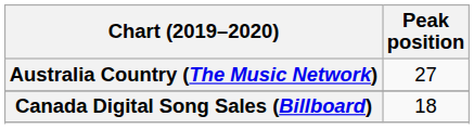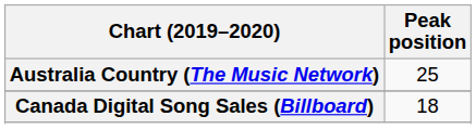 <table class="wikitable sortable plainrowheaders" style="text-align:center">
 <tr>
 <th scope="col">Chart (2019–2020)</th>
 <th scope="col">Peak<br>position</th>
 </tr>
 <tr>
 <th scope="row">Australia Country (<em><a href='#'>The Music Network</a></em>)</th>
-<td>27</td>
+<td>25</td>
 </tr>
 <tr>
 </tr>
 <tr>
 <th scope="row">Canada Digital Song Sales (<em><a href='#'>Billboard</a></em>)</th>
 <td>18</td>
 </tr>
 <tr>
 </tr>
 <tr>
 </tr>
 <tr>
 </tr>
 </table>
